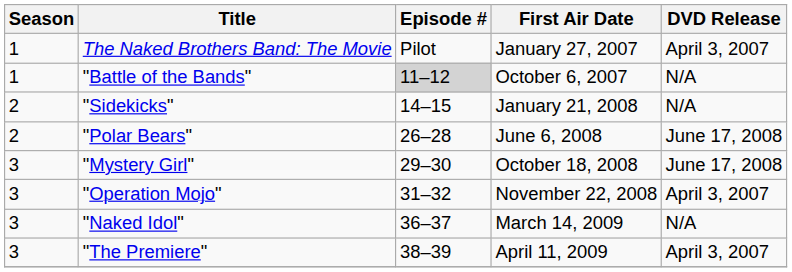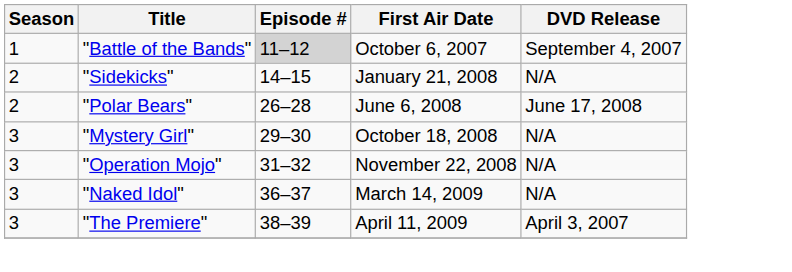 <table class="sortable wikitable">
 <tr>
 <th>Season</th>
 <th>Title</th>
 <th>Episode #</th>
 <th>First Air Date</th>
 <th>DVD Release</th>
 </tr>
 <tr>
 <td>1</td>
-<td><em><a href='#'>The Naked Brothers Band: The Movie</a></em></td>
-<td>Pilot</td>
-<td>January 27, 2007</td>
-<td>April 3, 2007</td>
-</tr>
-<tr>
-<td>1</td>
 <td>"<a href='#'>Battle of the Bands</a>"</td>
 <td style="background: lightgrey;">11–12</td>
 <td>October 6, 2007</td>
-<td>N/A</td>
+<td>September 4, 2007</td>
 </tr>
 <tr>
 <td>2</td>
 <td>"<a href='#'>Sidekicks</a>"</td>
 <td>14–15</td>
 <td>January 21, 2008</td>
 <td>N/A</td>
 </tr>
 <tr>
 <td>2</td>
 <td>"<a href='#'>Polar Bears</a>"</td>
 <td>26–28</td>
 <td>June 6, 2008</td>
 <td>June 17, 2008</td>
 </tr>
 <tr>
 <td>3</td>
 <td>"<a href='#'>Mystery Girl</a>"</td>
 <td>29–30</td>
 <td>October 18, 2008</td>
-<td>June 17, 2008</td>
+<td>N/A</td>
 </tr>
 <tr>
 <td>3</td>
 <td>"<a href='#'>Operation Mojo</a>"</td>
 <td>31–32</td>
 <td>November 22, 2008</td>
-<td>April 3, 2007</td>
+<td>N/A</td>
 </tr>
 <tr>
 <td>3</td>
 <td>"<a href='#'>Naked Idol</a>"</td>
 <td>36–37</td>
 <td>March 14, 2009</td>
 <td>N/A</td>
 </tr>
 <tr>
 <td>3</td>
 <td>"<a href='#'>The Premiere</a>"</td>
 <td>38–39</td>
 <td>April 11, 2009</td>
 <td>April 3, 2007</td>
 </tr>
 <tr>
 </tr>
 </table>
